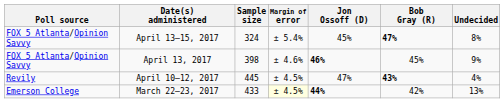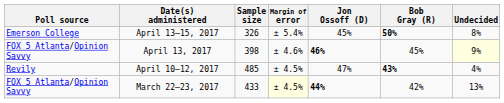 <table class="wikitable">
 <tr valign= bottom>
 <th style="width:180px;">Poll source</th>
 <th style="width:180px;">Date(s)<br>administered</th>
 <th class=small>Sample<br>size</th>
 <th class=small><small>Margin of</small><br>error</th>
 <th style="width:110px;">Jon<br>Ossoff (D)</th>
 <th style="width:110px;">Bob<br>Gray (R)</th>
 <th>Undecided</th>
 </tr>
 <tr>
-<td><a href='#'>FOX 5 Atlanta</a>/<a href='#'>Opinion Savvy</a></td>
+<td><a href='#'>Emerson College</a></td>
 <td align=center>April 13–15, 2017</td>
-<td align=center>324</td>
+<td align=center>326</td>
 <td align=center>± 5.4%</td>
 <td align=center>45%</td>
-<td><strong>47%</strong></td>
+<td><strong>50%</strong></td>
 <td align=center>8%</td>
 </tr>
 <tr>
 <td><a href='#'>FOX 5 Atlanta</a>/<a href='#'>Opinion Savvy</a></td>
 <td align=center>April 13, 2017</td>
 <td align=center>398</td>
 <td align=center>± 4.6%</td>
 <td><strong>46%</strong></td>
 <td align=center>45%</td>
-<td align=center>9%</td>
+<td align=center style="background: lightyellow;">9%</td>
 </tr>
 <tr>
 <td><a href='#'>Revily</a></td>
 <td align=center>April 10–12, 2017</td>
-<td align=center>445</td>
+<td align=center>485</td>
 <td align=center>± 4.5%</td>
 <td align=center>47%</td>
 <td><strong>43%</strong></td>
 <td align=center>4%</td>
 </tr>
 <tr>
-<td><a href='#'>Emerson College</a></td>
+<td><a href='#'>FOX 5 Atlanta</a>/<a href='#'>Opinion Savvy</a></td>
 <td align=center>March 22–23, 2017</td>
 <td align=center>433</td>
 <td align=center style="background: lightyellow;">± 4.5%</td>
 <td><strong>44%</strong></td>
 <td align=center>42%</td>
 <td align=center>13%</td>
 </tr>
 </table>
